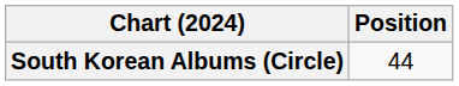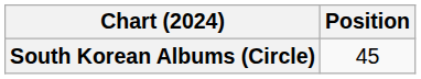 <table class="wikitable plainrowheaders" style="text-align:center">
 <tr>
 <th scope="col">Chart (2024)</th>
 <th scope="col">Position</th>
 </tr>
 <tr>
 <th scope="row">South Korean Albums (Circle)</th>
-<td>44</td>
+<td>45</td>
 </tr>
 </table>
